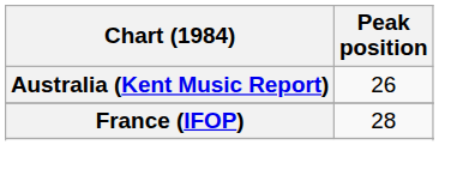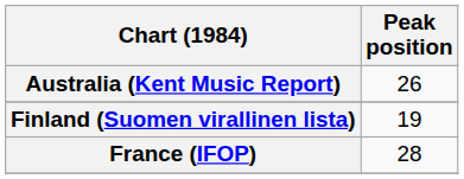 <table class="wikitable sortable plainrowheaders" style="text-align:center">
 <tr>
 <th>Chart (1984)</th>
 <th>Peak<br>position</th>
 </tr>
 <tr>
 <th scope="row">Australia (<a href='#'>Kent Music Report</a>)</th>
 <td>26</td>
 </tr>
 <tr>
+</tr>
+<tr>
+<th scope="row">Finland (<a href='#'>Suomen virallinen lista</a>)</th>
+<td>19</td>
 </tr>
 <tr>
 <th scope="row">France (<a href='#'>IFOP</a>)</th>
 <td>28</td>
 </tr>
 <tr>
 </tr>
 <tr>
 </tr>
 <tr>
 </tr>
 <tr>
 </tr>
 <tr>
 </tr>
 <tr>
 </tr>
 <tr>
 </tr>
 <tr>
 </tr>
 <tr>
 </tr>
 </table>
